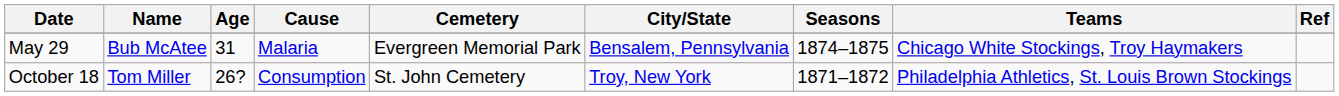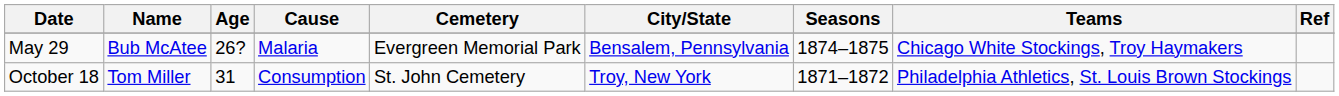 <table class=wikitable>
 <tr>
 <th>Date</th>
 <th>Name</th>
 <th>Age</th>
 <th>Cause</th>
 <th>Cemetery</th>
 <th>City/State</th>
 <th>Seasons</th>
 <th>Teams</th>
 <th>Ref</th>
 </tr>
 <tr>
 </tr>
 <tr>
 <td>May 29</td>
 <td><a href='#'>Bub McAtee</a></td>
-<td>31</td>
+<td>26?</td>
 <td><a href='#'>Malaria</a></td>
 <td>Evergreen Memorial Park</td>
 <td><a href='#'>Bensalem, Pennsylvania</a></td>
 <td>1874–1875</td>
 <td><a href='#'>Chicago White Stockings</a>, <a href='#'>Troy Haymakers</a></td>
 <td></td>
 </tr>
 <tr>
 <td>October 18</td>
 <td><a href='#'>Tom Miller</a></td>
-<td>26?</td>
+<td>31</td>
 <td><a href='#'>Consumption</a></td>
 <td>St. John Cemetery</td>
 <td><a href='#'>Troy, New York</a></td>
 <td>1871–1872</td>
 <td><a href='#'>Philadelphia Athletics</a>, <a href='#'>St. Louis Brown Stockings</a></td>
 <td></td>
 </tr>
 </table>
